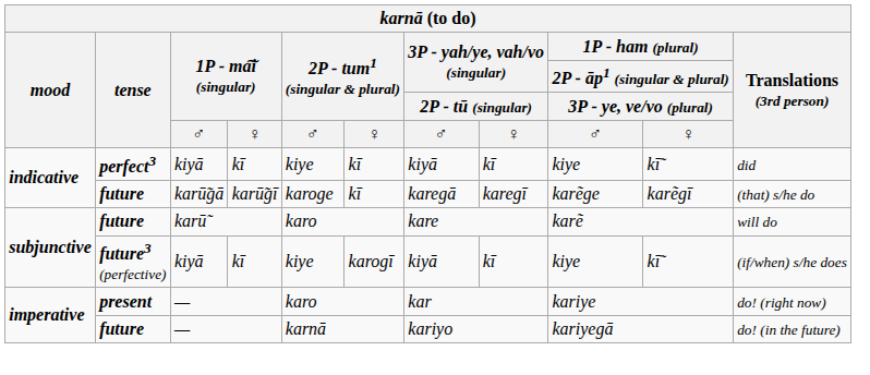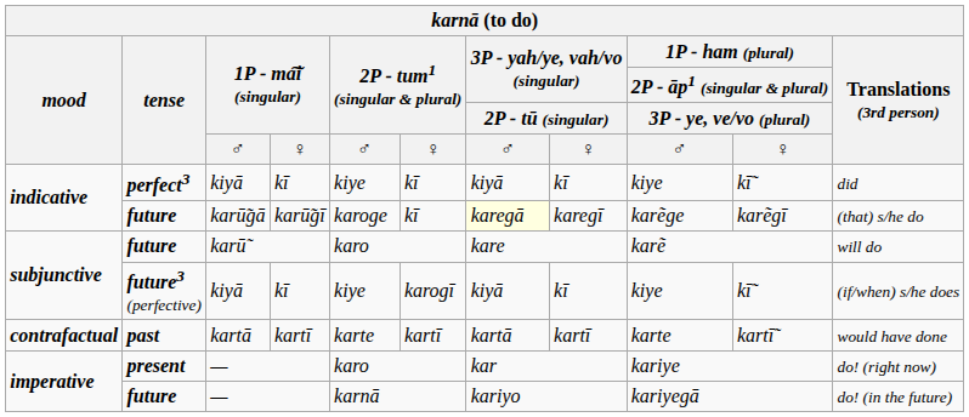 <table class="wikitable">
 <tr>
 <th colspan="11"><em>karnā</em> (to do)</th>
 </tr>
 <tr>
 <th rowspan="4"><em>mood</em></th>
 <th rowspan="4"><em>tense</em></th>
 <th colspan="2" rowspan="3"><em>1P - ma͠i</em><br><small><em>(singular)</em></small></th>
 <th colspan="2" rowspan="3"><em>2P - tum<sup>1</sup></em><br><small><em>(singular & plural)</em></small></th>
 <th colspan="2" rowspan="2"><em>3P - yah/ye, vah/vo</em><br><small><em>(singular)</em></small></th>
 <th colspan="2"><em>1P - ham <small>(plural)</small></em></th>
 <th rowspan="4">Translations<br><em><small>(3rd person)</small></em></th>
 </tr>
 <tr>
 <th colspan="2"><em>2P - āp<sup>1</sup> <small>(singular & plural)</small></em></th>
 </tr>
 <tr>
 <th colspan="2"><em>2P - tū <small>(singular)</small></em></th>
 <th colspan="2"><em>3P - ye, ve/vo <small>(plural)</small></em></th>
 </tr>
 <tr>
 <th><em>♂</em></th>
 <th><em>♀</em></th>
 <th><em>♂</em></th>
 <th><em>♀</em></th>
 <th><em>♂</em></th>
 <th><em>♀</em></th>
 <th><em>♂</em></th>
 <th><em>♀</em></th>
 </tr>
 <tr>
 <td rowspan="2"><strong><em>indicative</em></strong></td>
 <td><strong><em>perfect<sup>3</sup></em></strong></td>
 <td><em>kiyā</em></td>
 <td><em>kī</em></td>
 <td><em>kiye</em></td>
 <td><em>kī</em></td>
 <td><em>kiyā</em></td>
 <td><em>kī</em></td>
 <td><em>kiye</em></td>
 <td><em>kī̃</em></td>
 <td><em><small>did</small></em></td>
 </tr>
 <tr>
 <td><strong><em>future</em></strong></td>
 <td><em>karū̃gā</em></td>
 <td><em>karū̃gī</em></td>
 <td><em>karoge</em></td>
 <td><em>kī</em></td>
-<td><em>karegā</em></td>
+<td style="background: lightyellow;"><em>karegā</em></td>
 <td><em>karegī</em></td>
 <td><em>karẽge</em></td>
 <td><em>karẽgī</em></td>
 <td><em><small>(that) s/he do</small></em></td>
 </tr>
 <tr>
 <td rowspan="2"><strong><em>subjunctive</em></strong></td>
 <td><strong><em>future</em></strong></td>
 <td colspan="2"><em>karū̃</em></td>
 <td colspan="2"><em>karo</em></td>
 <td colspan="2"><em>kare</em></td>
 <td colspan="2"><em>karẽ</em></td>
 <td><em><small>will do</small></em></td>
 </tr>
 <tr>
 <td><strong><em>future<sup>3</sup></em></strong><br><em><small>(perfective)</small></em></td>
 <td><em>kiyā</em></td>
 <td><em>kī</em></td>
 <td><em>kiye</em></td>
 <td><em>karogī</em></td>
 <td><em>kiyā</em></td>
 <td><em>kī</em></td>
 <td><em>kiye</em></td>
 <td><em>kī̃</em></td>
 <td><em><small>(if/when) s/he does</small></em></td>
 </tr>
 <tr>
+<td><strong><em>contrafactual</em></strong></td>
+<td><strong><em>past</em></strong></td>
+<td><em>kartā</em></td>
+<td><em>kartī</em></td>
+<td><em>karte</em></td>
+<td><em>kartī</em></td>
+<td><em>kartā</em></td>
+<td><em>kartī</em></td>
+<td><em>karte</em></td>
+<td><em>kartī̃</em></td>
+<td><em><small>would have done</small></em></td>
+</tr>
+<tr>
 <td rowspan="2"><strong><em>imperative</em></strong></td>
 <td><strong><em>present</em></strong></td>
 <td colspan="2"><em>—</em></td>
 <td colspan="2"><em>karo</em></td>
 <td colspan="2"><em>kar</em></td>
 <td colspan="2"><em>kariye</em></td>
 <td><em><small>doǃ (right now)</small></em></td>
 </tr>
 <tr>
 <td><strong><em>future</em></strong></td>
 <td colspan="2"><em>—</em></td>
 <td colspan="2"><em>karnā</em></td>
 <td colspan="2"><em>kariyo</em></td>
 <td colspan="2"><em>kariyegā</em></td>
 <td><em><small>doǃ (in the future)</small></em></td>
 </tr>
 </table>
